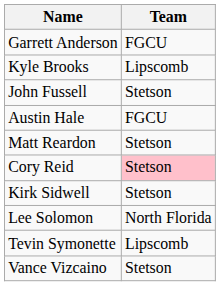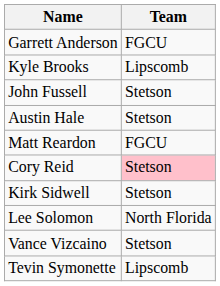 <table class=wikitable>
 <tr>
 <th>Name</th>
 <th>Team</th>
 </tr>
 <tr>
 <td>Garrett Anderson</td>
 <td>FGCU</td>
 </tr>
 <tr>
 <td>Kyle Brooks</td>
 <td>Lipscomb</td>
 </tr>
 <tr>
 <td>John Fussell</td>
 <td>Stetson</td>
 </tr>
 <tr>
 <td>Austin Hale</td>
-<td>FGCU</td>
+<td>Stetson</td>
 </tr>
 <tr>
 <td>Matt Reardon</td>
-<td>Stetson</td>
+<td>FGCU</td>
 </tr>
 <tr>
 <td>Cory Reid</td>
 <td style="background: pink;">Stetson</td>
 </tr>
 <tr>
 <td>Kirk Sidwell</td>
 <td>Stetson</td>
 </tr>
 <tr>
 <td>Lee Solomon</td>
 <td>North Florida</td>
 </tr>
 <tr>
+<td>Vance Vizcaino</td>
+<td>Stetson</td>
+</tr>
+<tr>
 <td>Tevin Symonette</td>
 <td>Lipscomb</td>
 </tr>
-<tr>
-<td>Vance Vizcaino</td>
-<td>Stetson</td>
-</tr>
 </table>
